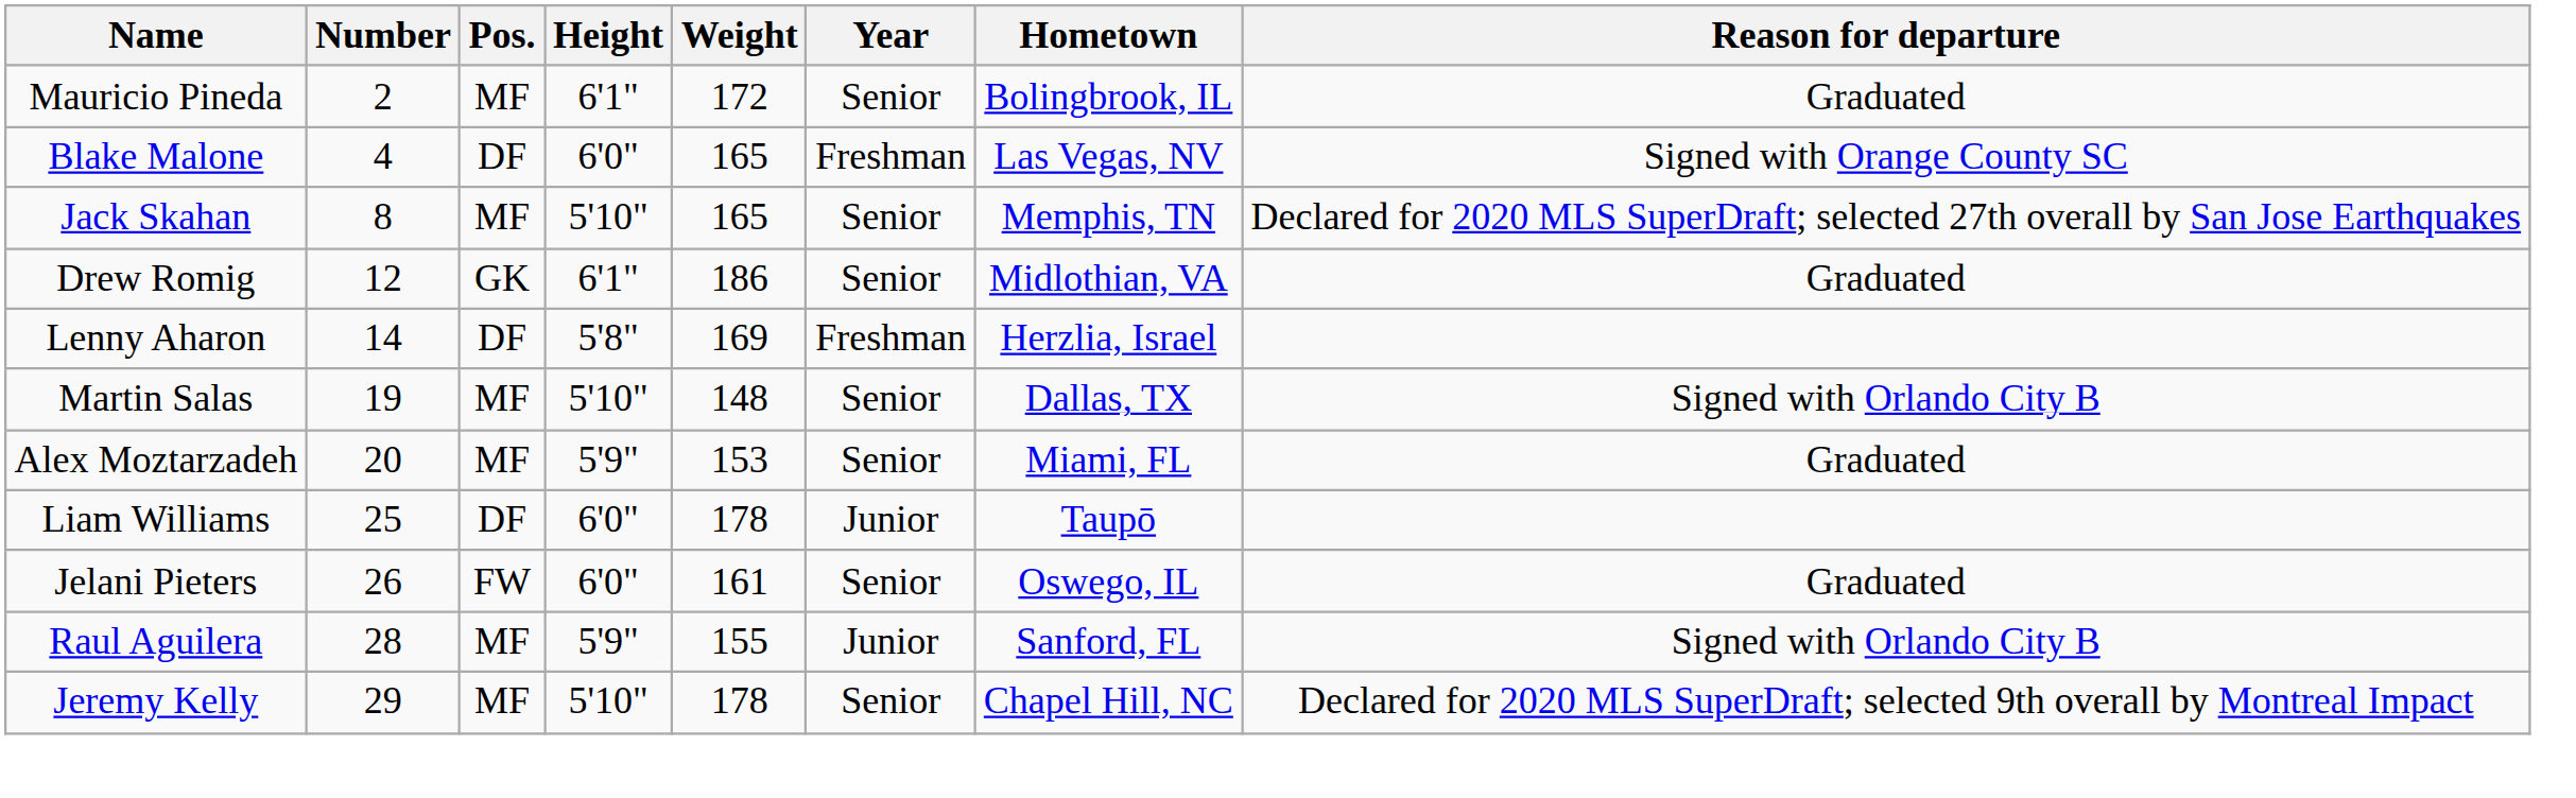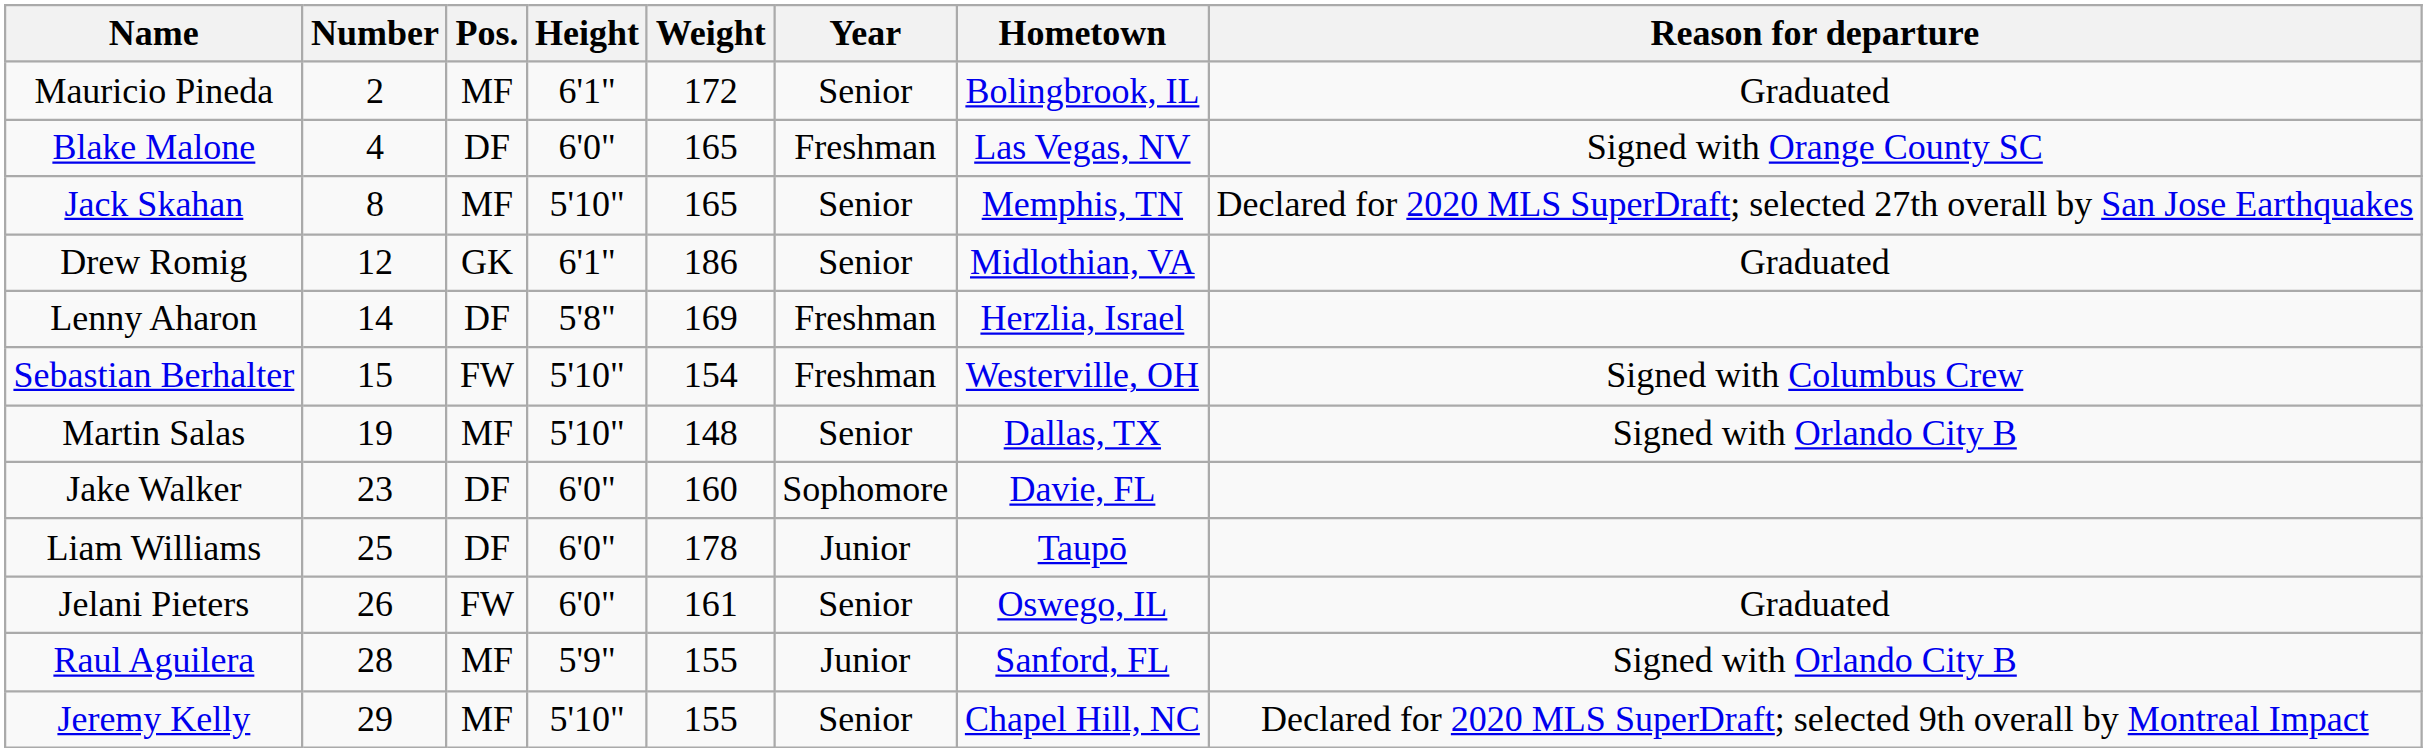 <table class="wikitable sortable" border="1" style="text-align:center;">
 <tr>
 <th>Name</th>
 <th>Number</th>
 <th>Pos.</th>
 <th>Height</th>
 <th>Weight</th>
 <th>Year</th>
 <th>Hometown</th>
 <th class="unsortable">Reason for departure</th>
 </tr>
 <tr>
 <td>Mauricio Pineda</td>
 <td>2</td>
 <td>MF</td>
 <td>6'1"</td>
 <td>172</td>
 <td>Senior</td>
 <td><a href='#'>Bolingbrook, IL</a></td>
 <td>Graduated</td>
 </tr>
 <tr>
 <td><a href='#'>Blake Malone</a></td>
 <td>4</td>
 <td>DF</td>
 <td>6'0"</td>
 <td>165</td>
 <td>Freshman</td>
 <td><a href='#'>Las Vegas, NV</a></td>
 <td>Signed with <a href='#'>Orange County SC</a></td>
 </tr>
 <tr>
 <td><a href='#'>Jack Skahan</a></td>
 <td>8</td>
 <td>MF</td>
 <td>5'10"</td>
 <td>165</td>
 <td>Senior</td>
 <td><a href='#'>Memphis, TN</a></td>
 <td>Declared for <a href='#'>2020 MLS SuperDraft</a>; selected 27th overall by <a href='#'>San Jose Earthquakes</a></td>
 </tr>
 <tr>
 <td>Drew Romig</td>
 <td>12</td>
 <td>GK</td>
 <td>6'1"</td>
 <td>186</td>
 <td>Senior</td>
 <td><a href='#'>Midlothian, VA</a></td>
 <td>Graduated</td>
 </tr>
 <tr>
 <td>Lenny Aharon</td>
 <td>14</td>
 <td>DF</td>
 <td>5'8"</td>
 <td>169</td>
 <td>Freshman</td>
 <td><a href='#'>Herzlia, Israel</a></td>
 <td></td>
 </tr>
 <tr>
+<td><a href='#'>Sebastian Berhalter</a></td>
+<td>15</td>
+<td>FW</td>
+<td>5'10"</td>
+<td>154</td>
+<td>Freshman</td>
+<td><a href='#'>Westerville, OH</a></td>
+<td>Signed with <a href='#'>Columbus Crew</a></td>
+</tr>
+<tr>
 <td>Martin Salas</td>
 <td>19</td>
 <td>MF</td>
 <td>5'10"</td>
 <td>148</td>
 <td>Senior</td>
 <td><a href='#'>Dallas, TX</a></td>
 <td>Signed with <a href='#'>Orlando City B</a></td>
 </tr>
 <tr>
-<td>Alex Moztarzadeh</td>
-<td>20</td>
-<td>MF</td>
-<td>5'9"</td>
-<td>153</td>
-<td>Senior</td>
-<td><a href='#'>Miami, FL</a></td>
-<td>Graduated</td>
+<td>Jake Walker</td>
+<td>23</td>
+<td>DF</td>
+<td>6'0"</td>
+<td>160</td>
+<td>Sophomore</td>
+<td><a href='#'>Davie, FL</a></td>
+<td></td>
 </tr>
 <tr>
 <td>Liam Williams</td>
 <td>25</td>
 <td>DF</td>
 <td>6'0"</td>
 <td>178</td>
 <td>Junior</td>
 <td><a href='#'>Taupō</a></td>
 <td></td>
 </tr>
 <tr>
 <td>Jelani Pieters</td>
 <td>26</td>
 <td>FW</td>
 <td>6'0"</td>
 <td>161</td>
 <td>Senior</td>
 <td><a href='#'>Oswego, IL</a></td>
 <td>Graduated</td>
 </tr>
 <tr>
 <td><a href='#'>Raul Aguilera</a></td>
 <td>28</td>
 <td>MF</td>
 <td>5'9"</td>
 <td>155</td>
 <td>Junior</td>
 <td><a href='#'>Sanford, FL</a></td>
 <td>Signed with <a href='#'>Orlando City B</a></td>
 </tr>
 <tr>
 <td><a href='#'>Jeremy Kelly</a></td>
 <td>29</td>
 <td>MF</td>
 <td>5'10"</td>
-<td>178</td>
+<td>155</td>
 <td>Senior</td>
 <td><a href='#'>Chapel Hill, NC</a></td>
 <td>Declared for <a href='#'>2020 MLS SuperDraft</a>; selected 9th overall by <a href='#'>Montreal Impact</a></td>
 </tr>
 </table>
